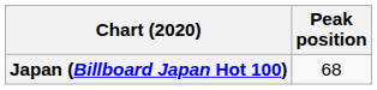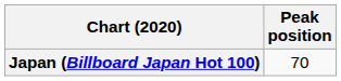 <table class="wikitable sortable plainrowheaders" style="text-align:center">
 <tr>
 <th scope="col">Chart (2020)</th>
 <th scope="col">Peak<br>position</th>
 </tr>
 <tr>
 <th scope="row">Japan (<a href='#'><em>Billboard Japan</em> Hot 100</a>)</th>
-<td>68</td>
+<td>70</td>
 </tr>
 </table>
